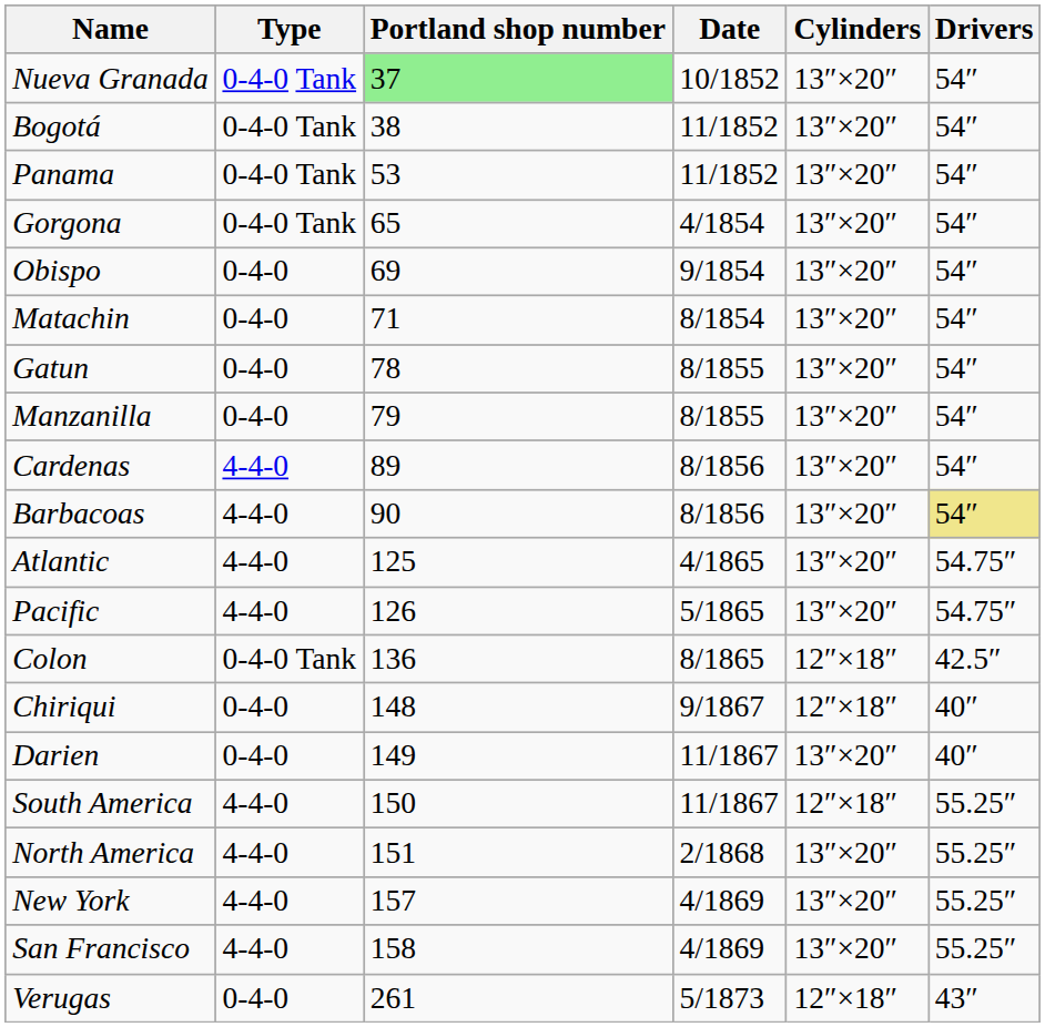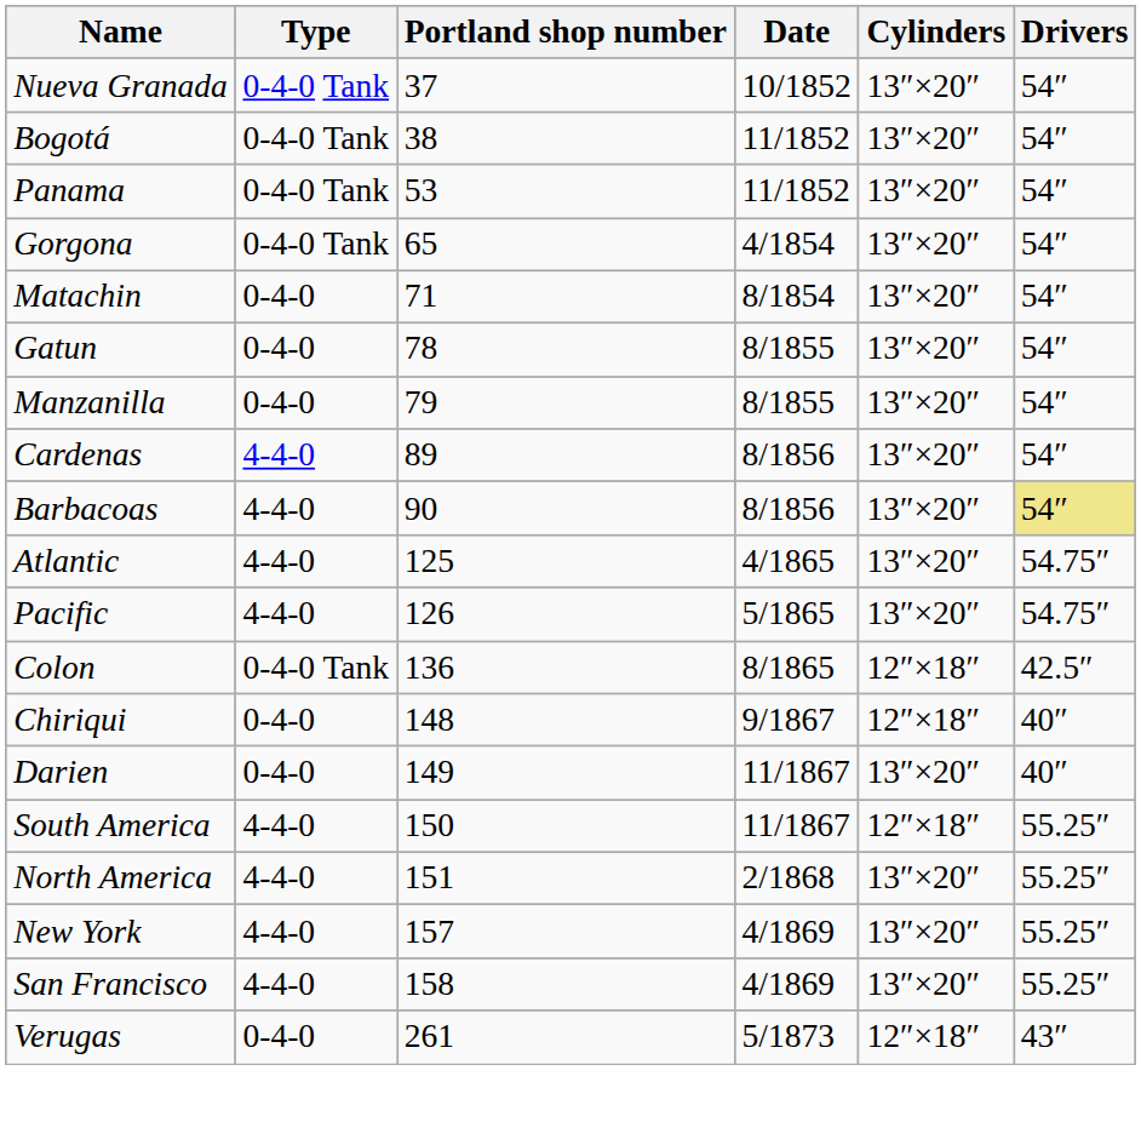 <table class="wikitable">
 <tr>
 <th>Name</th>
 <th>Type</th>
 <th>Portland shop number</th>
 <th>Date</th>
 <th>Cylinders</th>
 <th>Drivers</th>
 </tr>
 <tr>
 <td><em>Nueva Granada</em></td>
 <td><a href='#'>0-4-0</a> <a href='#'>Tank</a></td>
-<td style="background: lightgreen;">37</td>
+<td>37</td>
 <td>10/1852</td>
 <td>13″×20″</td>
 <td>54″</td>
 </tr>
 <tr>
 <td><em>Bogotá</em></td>
 <td>0-4-0 Tank</td>
 <td>38</td>
 <td>11/1852</td>
 <td>13″×20″</td>
 <td>54″</td>
 </tr>
 <tr>
 <td><em>Panama</em></td>
 <td>0-4-0 Tank</td>
 <td>53</td>
 <td>11/1852</td>
 <td>13″×20″</td>
 <td>54″</td>
 </tr>
 <tr>
 <td><em>Gorgona</em></td>
 <td>0-4-0 Tank</td>
 <td>65</td>
 <td>4/1854</td>
-<td>13″×20″</td>
-<td>54″</td>
-</tr>
-<tr>
-<td><em>Obispo</em></td>
-<td>0-4-0</td>
-<td>69</td>
-<td>9/1854</td>
 <td>13″×20″</td>
 <td>54″</td>
 </tr>
 <tr>
 <td><em>Matachin</em></td>
 <td>0-4-0</td>
 <td>71</td>
 <td>8/1854</td>
 <td>13″×20″</td>
 <td>54″</td>
 </tr>
 <tr>
 <td><em>Gatun</em></td>
 <td>0-4-0</td>
 <td>78</td>
 <td>8/1855</td>
 <td>13″×20″</td>
 <td>54″</td>
 </tr>
 <tr>
 <td><em>Manzanilla</em></td>
 <td>0-4-0</td>
 <td>79</td>
 <td>8/1855</td>
 <td>13″×20″</td>
 <td>54″</td>
 </tr>
 <tr>
 <td><em>Cardenas</em></td>
 <td><a href='#'>4-4-0</a></td>
 <td>89</td>
 <td>8/1856</td>
 <td>13″×20″</td>
 <td>54″</td>
 </tr>
 <tr>
 <td><em>Barbacoas</em></td>
 <td>4-4-0</td>
 <td>90</td>
 <td>8/1856</td>
 <td>13″×20″</td>
 <td style="background: khaki;">54″</td>
 </tr>
 <tr>
 <td><em>Atlantic</em></td>
 <td>4-4-0</td>
 <td>125</td>
 <td>4/1865</td>
 <td>13″×20″</td>
 <td>54.75″</td>
 </tr>
 <tr>
 <td><em>Pacific</em></td>
 <td>4-4-0</td>
 <td>126</td>
 <td>5/1865</td>
 <td>13″×20″</td>
 <td>54.75″</td>
 </tr>
 <tr>
 <td><em>Colon</em></td>
 <td>0-4-0 Tank</td>
 <td>136</td>
 <td>8/1865</td>
 <td>12″×18″</td>
 <td>42.5″</td>
 </tr>
 <tr>
 <td><em>Chiriqui</em></td>
 <td>0-4-0</td>
 <td>148</td>
 <td>9/1867</td>
 <td>12″×18″</td>
 <td>40″</td>
 </tr>
 <tr>
 <td><em>Darien</em></td>
 <td>0-4-0</td>
 <td>149</td>
 <td>11/1867</td>
 <td>13″×20″</td>
 <td>40″</td>
 </tr>
 <tr>
 <td><em>South America</em></td>
 <td>4-4-0</td>
 <td>150</td>
 <td>11/1867</td>
 <td>12″×18″</td>
 <td>55.25″</td>
 </tr>
 <tr>
 <td><em>North America</em></td>
 <td>4-4-0</td>
 <td>151</td>
 <td>2/1868</td>
 <td>13″×20″</td>
 <td>55.25″</td>
 </tr>
 <tr>
 <td><em>New York</em></td>
 <td>4-4-0</td>
 <td>157</td>
 <td>4/1869</td>
 <td>13″×20″</td>
 <td>55.25″</td>
 </tr>
 <tr>
 <td><em>San Francisco</em></td>
 <td>4-4-0</td>
 <td>158</td>
 <td>4/1869</td>
 <td>13″×20″</td>
 <td>55.25″</td>
 </tr>
 <tr>
 <td><em>Verugas</em></td>
 <td>0-4-0</td>
 <td>261</td>
 <td>5/1873</td>
 <td>12″×18″</td>
 <td>43″</td>
 </tr>
 </table>
